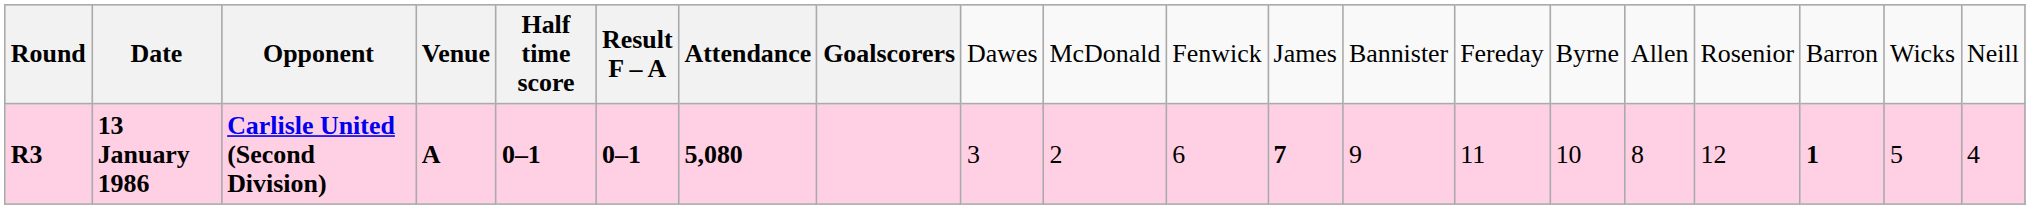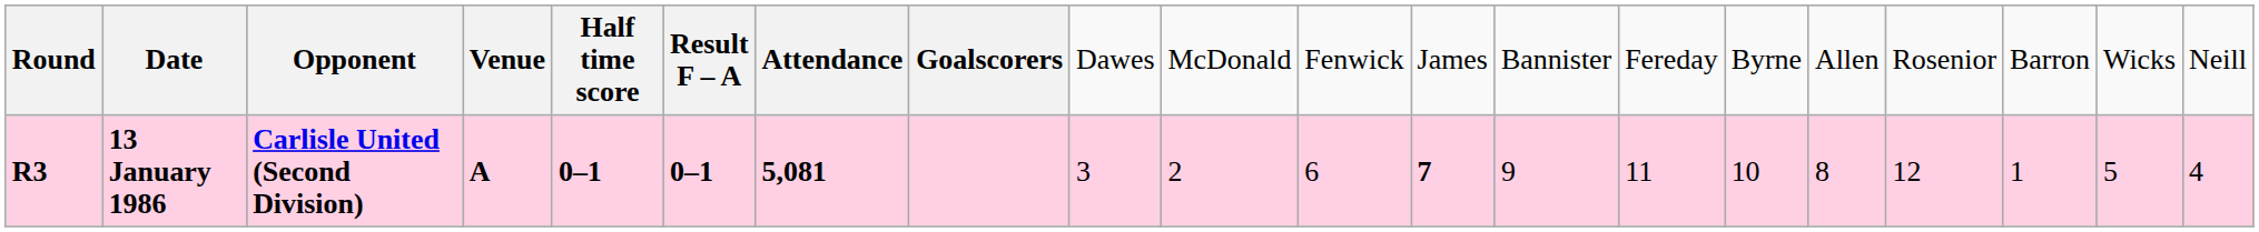 <table class="wikitable">
 <tr>
 <th><strong>Round</strong></th>
 <th><strong>Date</strong></th>
 <th><strong>Opponent</strong></th>
 <th><strong>Venue</strong></th>
 <th><strong>Half time score</strong></th>
 <th><strong>Result</strong><br><strong>F – A</strong></th>
 <th><strong>Attendance</strong></th>
 <th><strong>Goalscorers</strong></th>
 <td>Dawes</td>
 <td>McDonald</td>
 <td>Fenwick</td>
 <td>James</td>
 <td>Bannister</td>
 <td>Fereday</td>
 <td>Byrne</td>
 <td>Allen</td>
 <td>Rosenior</td>
 <td>Barron</td>
 <td>Wicks</td>
 <td>Neill</td>
 </tr>
 <tr style="background-color: #ffd0e3;">
 <td><strong>R3</strong></td>
 <td><strong>13 January 1986</strong></td>
 <td><strong><a href='#'>Carlisle United</a> (Second Division)</strong></td>
 <td><strong>A</strong></td>
 <td><strong>0–1</strong></td>
 <td><strong>0–1</strong></td>
-<td><strong>5,080</strong></td>
+<td><strong>5,081</strong></td>
 <td></td>
 <td>3</td>
 <td>2</td>
 <td>6</td>
 <td><strong>7</strong></td>
 <td>9</td>
 <td>11</td>
 <td>10</td>
 <td>8</td>
 <td>12</td>
-<td><strong>1</strong></td>
+<td>1</td>
 <td>5</td>
 <td>4</td>
 </tr>
 </table>
